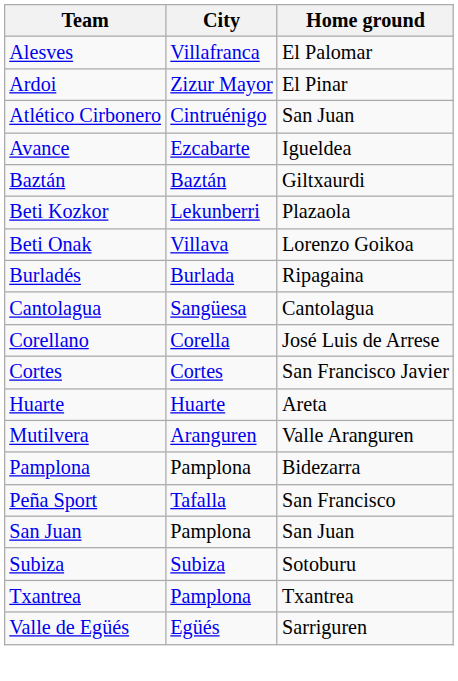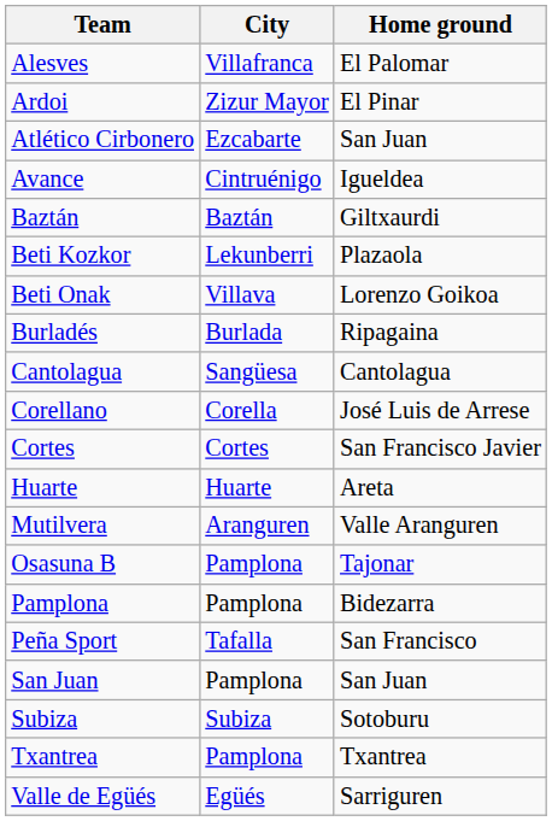 <table class="wikitable sortable">
 <tr>
 <th>Team</th>
 <th>City</th>
 <th>Home ground</th>
 </tr>
 <tr>
 <td><a href='#'>Alesves</a></td>
 <td><a href='#'>Villafranca</a></td>
 <td>El Palomar</td>
 </tr>
 <tr>
 <td><a href='#'>Ardoi</a></td>
 <td><a href='#'>Zizur Mayor</a></td>
 <td>El Pinar</td>
 </tr>
 <tr>
 <td><a href='#'>Atlético Cirbonero</a></td>
-<td><a href='#'>Cintruénigo</a></td>
+<td><a href='#'>Ezcabarte</a></td>
 <td>San Juan</td>
 </tr>
 <tr>
 <td><a href='#'>Avance</a></td>
-<td><a href='#'>Ezcabarte</a></td>
+<td><a href='#'>Cintruénigo</a></td>
 <td>Igueldea</td>
 </tr>
 <tr>
 <td><a href='#'>Baztán</a></td>
 <td><a href='#'>Baztán</a></td>
 <td>Giltxaurdi</td>
 </tr>
 <tr>
 <td><a href='#'>Beti Kozkor</a></td>
 <td><a href='#'>Lekunberri</a></td>
 <td>Plazaola</td>
 </tr>
 <tr>
 <td><a href='#'>Beti Onak</a></td>
 <td><a href='#'>Villava</a></td>
 <td>Lorenzo Goikoa</td>
 </tr>
 <tr>
 <td><a href='#'>Burladés</a></td>
 <td><a href='#'>Burlada</a></td>
 <td>Ripagaina</td>
 </tr>
 <tr>
 <td><a href='#'>Cantolagua</a></td>
 <td><a href='#'>Sangüesa</a></td>
 <td>Cantolagua</td>
 </tr>
 <tr>
 <td><a href='#'>Corellano</a></td>
 <td><a href='#'>Corella</a></td>
 <td>José Luis de Arrese</td>
 </tr>
 <tr>
 <td><a href='#'>Cortes</a></td>
 <td><a href='#'>Cortes</a></td>
 <td>San Francisco Javier</td>
 </tr>
 <tr>
 <td><a href='#'>Huarte</a></td>
 <td><a href='#'>Huarte</a></td>
 <td>Areta</td>
 </tr>
 <tr>
 <td><a href='#'>Mutilvera</a></td>
 <td><a href='#'>Aranguren</a></td>
 <td>Valle Aranguren</td>
 </tr>
 <tr>
+<td><a href='#'>Osasuna B</a></td>
+<td><a href='#'>Pamplona</a></td>
+<td><a href='#'>Tajonar</a></td>
+</tr>
+<tr>
 <td><a href='#'>Pamplona</a></td>
 <td>Pamplona</td>
 <td>Bidezarra</td>
 </tr>
 <tr>
 <td><a href='#'>Peña Sport</a></td>
 <td><a href='#'>Tafalla</a></td>
 <td>San Francisco</td>
 </tr>
 <tr>
 <td><a href='#'>San Juan</a></td>
 <td>Pamplona</td>
 <td>San Juan</td>
 </tr>
 <tr>
 <td><a href='#'>Subiza</a></td>
 <td><a href='#'>Subiza</a></td>
 <td>Sotoburu</td>
 </tr>
 <tr>
 <td><a href='#'>Txantrea</a></td>
 <td><a href='#'>Pamplona</a></td>
 <td>Txantrea</td>
 </tr>
 <tr>
 <td><a href='#'>Valle de Egüés</a></td>
 <td><a href='#'>Egüés</a></td>
 <td>Sarriguren</td>
 </tr>
 </table>
